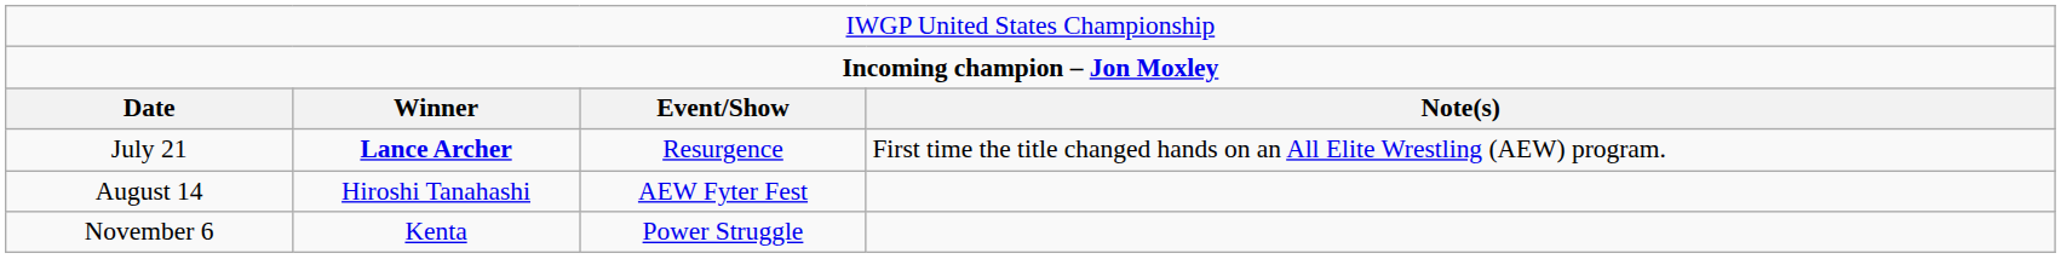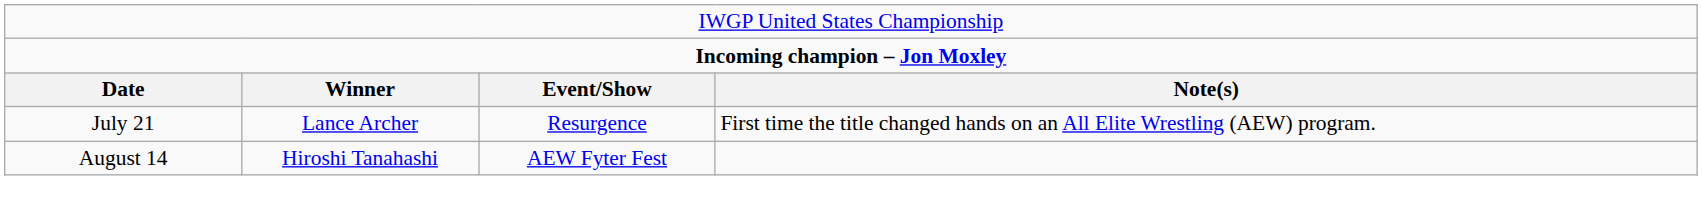 <table class="wikitable" style="text-align:center; width:100%;">
 <tr>
 <td colspan="4" style="text-align: center;"><a href='#'>IWGP United States Championship</a></td>
 </tr>
 <tr>
 <td colspan="4" style="text-align: center;"><strong>Incoming champion – <a href='#'>Jon Moxley</a></strong></td>
 </tr>
 <tr>
 <th width=14%>Date</th>
 <th width=14%>Winner</th>
 <th width=14%>Event/Show</th>
 <th width=58%>Note(s)</th>
 </tr>
 <tr>
 <td>July 21</td>
-<td><strong><a href='#'>Lance Archer</a></strong></td>
+<td><a href='#'>Lance Archer</a></td>
 <td><a href='#'>Resurgence</a></td>
 <td align=left>First time the title changed hands on an <a href='#'>All Elite Wrestling</a> (AEW) program.</td>
 </tr>
 <tr>
 <td>August 14</td>
 <td><a href='#'>Hiroshi Tanahashi</a></td>
 <td><a href='#'>AEW Fyter Fest</a><br></td>
 <td></td>
 </tr>
-<tr>
-<td>November 6</td>
-<td><a href='#'>Kenta</a></td>
-<td><a href='#'>Power Struggle</a></td>
-<td></td>
-</tr>
 </table>
